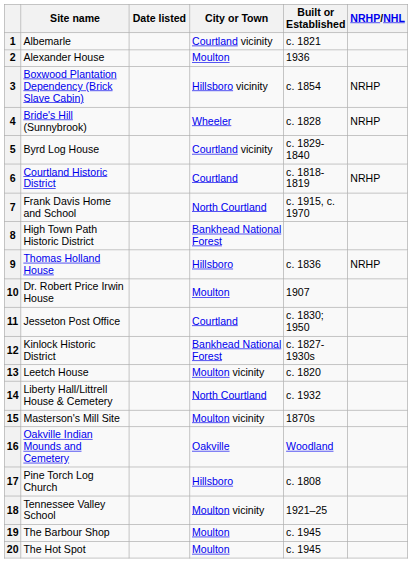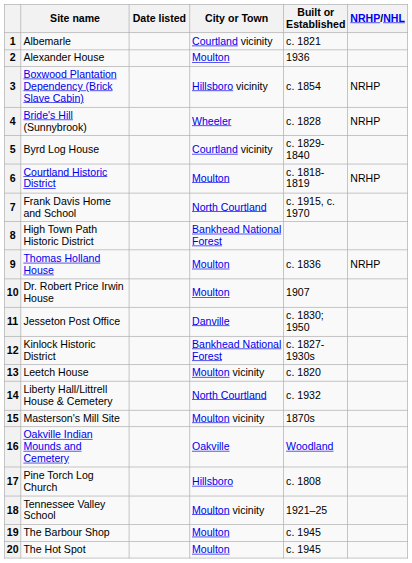 <table class="wikitable" style="width:98%">
 <tr>
 <th width = 2% ></th>
 <th><strong>Site name</strong></th>
 <th width = 15% ><strong>Date listed</strong></th>
 <th width = 15% ><strong>City or Town</strong></th>
 <th width = 15% ><strong>Built or Established</strong></th>
 <th width = 5%  ><strong><a href='#'>NRHP</a>/<a href='#'>NHL</a></strong></th>
 </tr>
 <tr ->
 <th>1</th>
 <td>Albemarle</td>
 <td></td>
 <td><a href='#'>Courtland</a> vicinity</td>
 <td>c. 1821</td>
 <td></td>
 </tr>
 <tr ->
 <th>2</th>
 <td>Alexander House</td>
 <td></td>
 <td><a href='#'>Moulton</a></td>
 <td>1936</td>
 <td></td>
 </tr>
 <tr ->
 <th>3</th>
 <td><a href='#'>Boxwood Plantation Dependency (Brick Slave Cabin)</a></td>
 <td></td>
 <td><a href='#'>Hillsboro</a> vicinity</td>
 <td>c. 1854</td>
 <td>NRHP</td>
 </tr>
 <tr ->
 <th>4</th>
 <td><a href='#'>Bride's Hill</a> (Sunnybrook)</td>
 <td></td>
 <td><a href='#'>Wheeler</a></td>
 <td>c. 1828</td>
 <td>NRHP</td>
 </tr>
 <tr ->
 <th>5</th>
 <td>Byrd Log House</td>
 <td></td>
 <td><a href='#'>Courtland</a> vicinity</td>
 <td>c. 1829-1840</td>
 <td></td>
 </tr>
 <tr ->
 <th>6</th>
 <td><a href='#'>Courtland Historic District</a></td>
 <td></td>
-<td><a href='#'>Courtland</a></td>
+<td><a href='#'>Moulton</a></td>
 <td>c. 1818-1819</td>
 <td>NRHP</td>
 </tr>
 <tr ->
 <th>7</th>
 <td>Frank Davis Home and School</td>
 <td></td>
 <td><a href='#'>North Courtland</a></td>
 <td>c. 1915, c. 1970</td>
 <td></td>
 </tr>
 <tr ->
 <th>8</th>
 <td>High Town Path Historic District</td>
 <td></td>
 <td><a href='#'>Bankhead National Forest</a></td>
 <td></td>
 <td></td>
 </tr>
 <tr ->
 <th>9</th>
 <td><a href='#'>Thomas Holland House</a></td>
 <td></td>
-<td><a href='#'>Hillsboro</a></td>
+<td><a href='#'>Moulton</a></td>
 <td>c. 1836</td>
 <td>NRHP</td>
 </tr>
 <tr ->
 <th>10</th>
 <td>Dr. Robert Price Irwin House</td>
 <td></td>
 <td><a href='#'>Moulton</a></td>
 <td>1907</td>
 <td></td>
 </tr>
 <tr ->
 <th>11</th>
 <td>Jesseton Post Office</td>
 <td></td>
-<td><a href='#'>Courtland</a></td>
+<td><a href='#'>Danville</a></td>
 <td>c. 1830; 1950</td>
 <td></td>
 </tr>
 <tr ->
 <th>12</th>
 <td>Kinlock Historic District</td>
 <td></td>
 <td><a href='#'>Bankhead National Forest</a></td>
 <td>c. 1827-1930s</td>
 <td></td>
 </tr>
 <tr ->
 <th>13</th>
 <td>Leetch House</td>
 <td></td>
 <td><a href='#'>Moulton</a> vicinity</td>
 <td>c. 1820</td>
 <td></td>
 </tr>
 <tr ->
 <th>14</th>
 <td>Liberty Hall/Littrell House & Cemetery</td>
 <td></td>
 <td><a href='#'>North Courtland</a></td>
 <td>c. 1932</td>
 <td></td>
 </tr>
 <tr ->
 <th>15</th>
 <td>Masterson's Mill Site</td>
 <td></td>
 <td><a href='#'>Moulton</a> vicinity</td>
 <td>1870s</td>
 <td></td>
 </tr>
 <tr ->
 <th>16</th>
 <td><a href='#'>Oakville Indian Mounds and Cemetery</a></td>
 <td></td>
 <td><a href='#'>Oakville</a></td>
 <td><a href='#'>Woodland</a></td>
 <td></td>
 </tr>
 <tr ->
 <th>17</th>
 <td>Pine Torch Log Church</td>
 <td></td>
 <td><a href='#'>Hillsboro</a></td>
 <td>c. 1808</td>
 <td></td>
 </tr>
 <tr ->
 <th>18</th>
 <td>Tennessee Valley School</td>
 <td></td>
 <td><a href='#'>Moulton</a> vicinity</td>
 <td>1921–25</td>
 <td></td>
 </tr>
 <tr ->
 <th>19</th>
 <td>The Barbour Shop</td>
 <td></td>
 <td><a href='#'>Moulton</a></td>
 <td>c. 1945</td>
 <td></td>
 </tr>
 <tr ->
 <th>20</th>
 <td>The Hot Spot</td>
 <td></td>
 <td><a href='#'>Moulton</a></td>
 <td>c. 1945</td>
 <td></td>
 </tr>
 </table>
